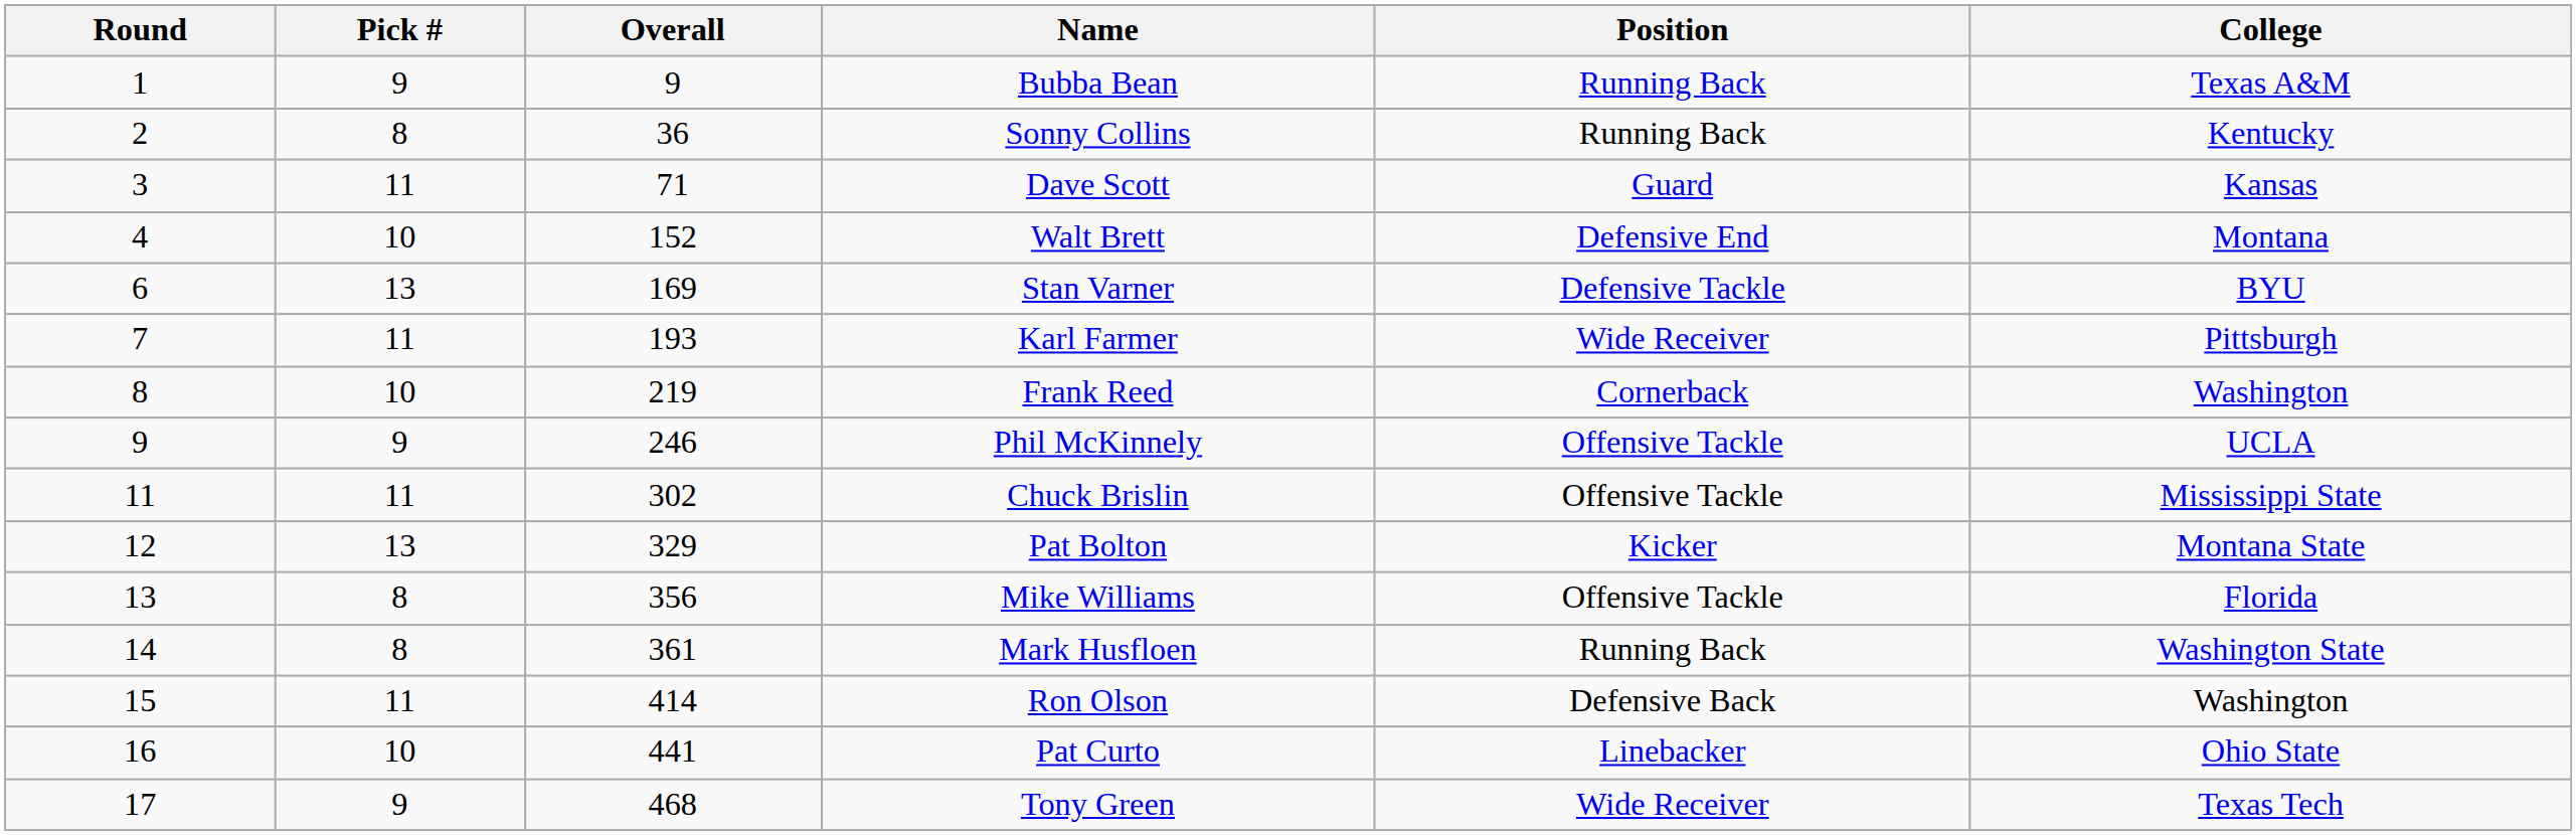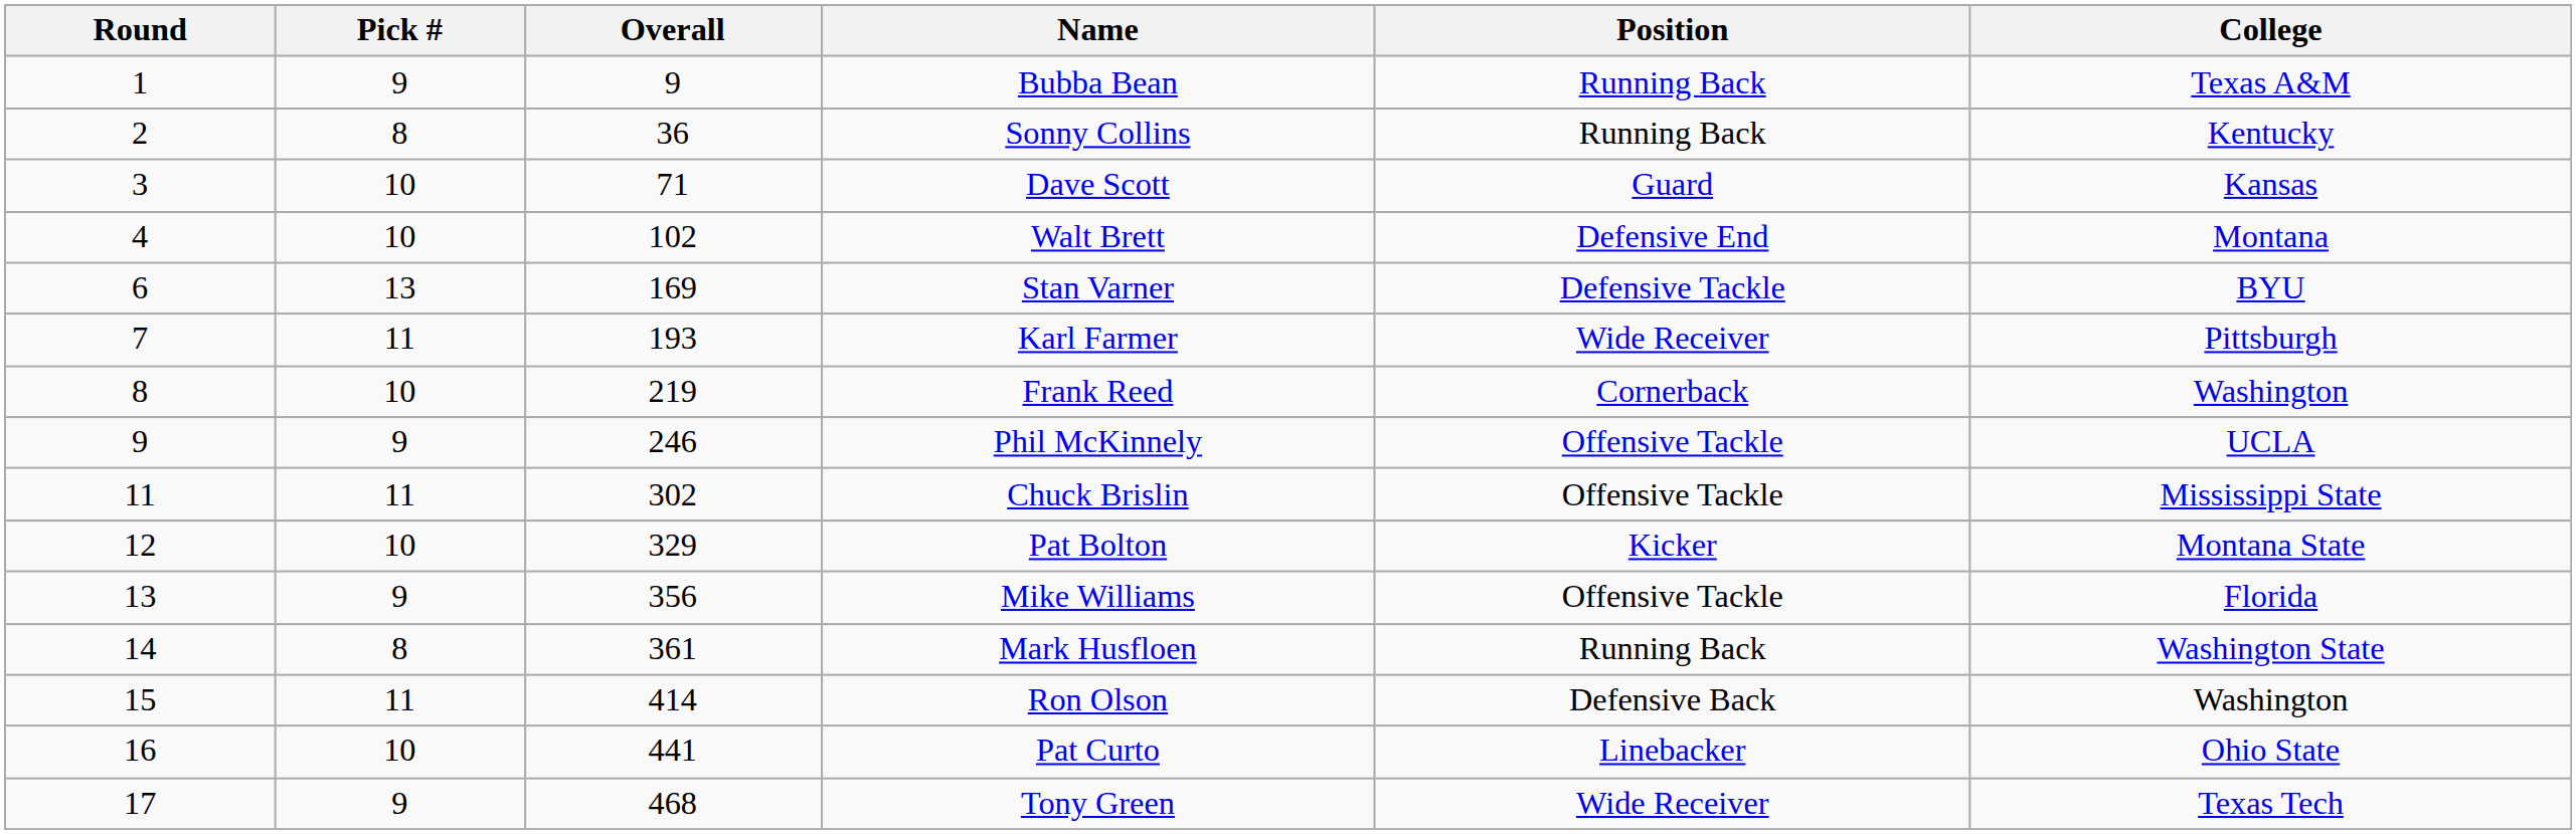 <table class="wikitable sortable sortable" style="width: 100%; text-align:center">
 <tr>
 <th>Round</th>
 <th>Pick #</th>
 <th>Overall</th>
 <th>Name</th>
 <th>Position</th>
 <th>College</th>
 </tr>
 <tr>
 <td>1</td>
 <td>9</td>
 <td>9</td>
 <td><a href='#'>Bubba Bean</a></td>
 <td><a href='#'>Running Back</a></td>
 <td><a href='#'>Texas A&M</a></td>
 </tr>
 <tr>
 <td>2</td>
 <td>8</td>
 <td>36</td>
 <td><a href='#'>Sonny Collins</a></td>
 <td>Running Back</td>
 <td><a href='#'>Kentucky</a></td>
 </tr>
 <tr>
 <td>3</td>
-<td>11</td>
+<td>10</td>
 <td>71</td>
 <td><a href='#'>Dave Scott</a></td>
 <td><a href='#'>Guard</a></td>
 <td><a href='#'>Kansas</a></td>
 </tr>
 <tr>
 <td>4</td>
 <td>10</td>
-<td>152</td>
+<td>102</td>
 <td><a href='#'>Walt Brett</a></td>
 <td><a href='#'>Defensive End</a></td>
 <td><a href='#'>Montana</a></td>
 </tr>
 <tr>
 <td>6</td>
 <td>13</td>
 <td>169</td>
 <td><a href='#'>Stan Varner</a></td>
 <td><a href='#'>Defensive Tackle</a></td>
 <td><a href='#'>BYU</a></td>
 </tr>
 <tr>
 <td>7</td>
 <td>11</td>
 <td>193</td>
 <td><a href='#'>Karl Farmer</a></td>
 <td><a href='#'>Wide Receiver</a></td>
 <td><a href='#'>Pittsburgh</a></td>
 </tr>
 <tr>
 <td>8</td>
 <td>10</td>
 <td>219</td>
 <td><a href='#'>Frank Reed</a></td>
 <td><a href='#'>Cornerback</a></td>
 <td><a href='#'>Washington</a></td>
 </tr>
 <tr>
 <td>9</td>
 <td>9</td>
 <td>246</td>
 <td><a href='#'>Phil McKinnely</a></td>
 <td><a href='#'>Offensive Tackle</a></td>
 <td><a href='#'>UCLA</a></td>
 </tr>
 <tr>
 <td>11</td>
 <td>11</td>
 <td>302</td>
 <td><a href='#'>Chuck Brislin</a></td>
 <td>Offensive Tackle</td>
 <td><a href='#'>Mississippi State</a></td>
 </tr>
 <tr>
 <td>12</td>
-<td>13</td>
+<td>10</td>
 <td>329</td>
 <td><a href='#'>Pat Bolton</a></td>
 <td><a href='#'>Kicker</a></td>
 <td><a href='#'>Montana State</a></td>
 </tr>
 <tr>
 <td>13</td>
-<td>8</td>
+<td>9</td>
 <td>356</td>
 <td><a href='#'>Mike Williams</a></td>
 <td>Offensive Tackle</td>
 <td><a href='#'>Florida</a></td>
 </tr>
 <tr>
 <td>14</td>
 <td>8</td>
 <td>361</td>
 <td><a href='#'>Mark Husfloen</a></td>
 <td>Running Back</td>
 <td><a href='#'>Washington State</a></td>
 </tr>
 <tr>
 <td>15</td>
 <td>11</td>
 <td>414</td>
 <td><a href='#'>Ron Olson</a></td>
 <td>Defensive Back</td>
 <td>Washington</td>
 </tr>
 <tr>
 <td>16</td>
 <td>10</td>
 <td>441</td>
 <td><a href='#'>Pat Curto</a></td>
 <td><a href='#'>Linebacker</a></td>
 <td><a href='#'>Ohio State</a></td>
 </tr>
 <tr>
 <td>17</td>
 <td>9</td>
 <td>468</td>
 <td><a href='#'>Tony Green</a></td>
 <td><a href='#'>Wide Receiver</a></td>
 <td><a href='#'>Texas Tech</a></td>
 </tr>
 </table>
